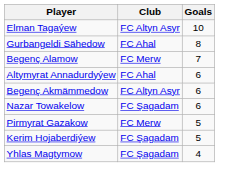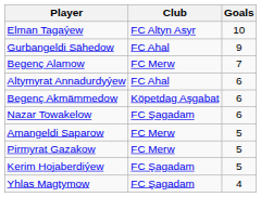 <table class="wikitable" style="text-align:center">
 <tr>
 <th>Player</th>
 <th>Club</th>
 <th>Goals</th>
 </tr>
 <tr>
 <td align="left"> <a href='#'>Elman Tagaýew</a></td>
 <td align="left"><a href='#'>FC Altyn Asyr</a></td>
 <td>10</td>
 </tr>
 <tr>
 <td align="left"> <a href='#'>Gurbangeldi Sähedow</a></td>
 <td align="left"><a href='#'>FC Ahal</a></td>
-<td>8</td>
+<td>9</td>
 </tr>
 <tr>
 <td align="left"> <a href='#'>Begenç Alamow</a></td>
 <td align="left"><a href='#'>FC Merw</a></td>
 <td>7</td>
 </tr>
 <tr>
 <td align="left"> <a href='#'>Altymyrat Annadurdyýew</a></td>
 <td align="left"><a href='#'>FC Ahal</a></td>
 <td>6</td>
 </tr>
 <tr>
 <td align="left"> <a href='#'>Begenç Akmämmedow</a></td>
-<td align="left"><a href='#'>FC Altyn Asyr</a></td>
+<td align="left"><a href='#'>Köpetdag Aşgabat</a></td>
 <td>6</td>
 </tr>
 <tr>
 <td align="left"> <a href='#'>Nazar Towakelow</a></td>
 <td align="left"><a href='#'>FC Şagadam</a></td>
 <td>6</td>
+</tr>
+<tr>
+<td align="left"> <a href='#'>Amangeldi Saparow</a></td>
+<td align="left"><a href='#'>FC Merw</a></td>
+<td>5</td>
 </tr>
 <tr>
 <td align="left"> <a href='#'>Pirmyrat Gazakow</a></td>
 <td align="left"><a href='#'>FC Merw</a></td>
 <td>5</td>
 </tr>
 <tr>
 <td align="left"> <a href='#'>Kerim Hojaberdiýew</a></td>
 <td align="left"><a href='#'>FC Şagadam</a></td>
 <td>5</td>
 </tr>
 <tr>
 <td align="left"> <a href='#'>Yhlas Magtymow</a></td>
 <td align="left"><a href='#'>FC Şagadam</a></td>
 <td>4</td>
 </tr>
 </table>
